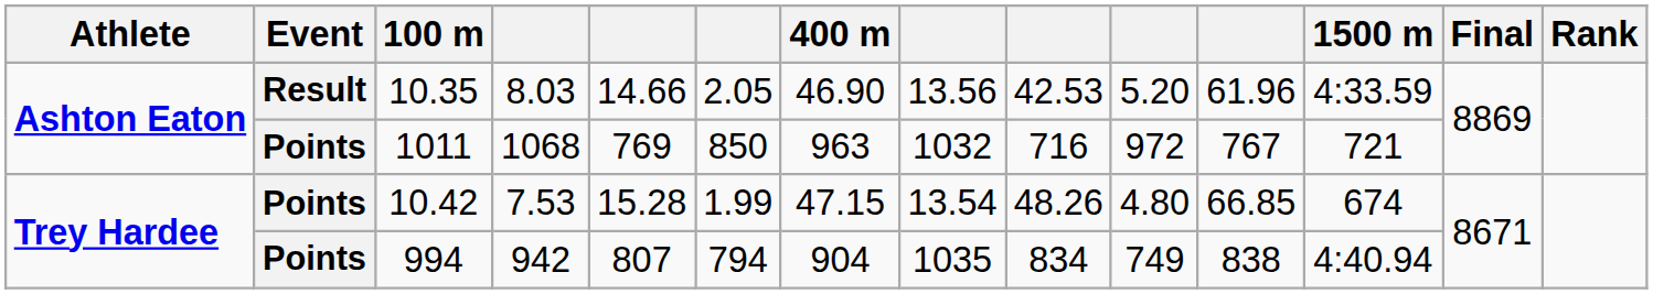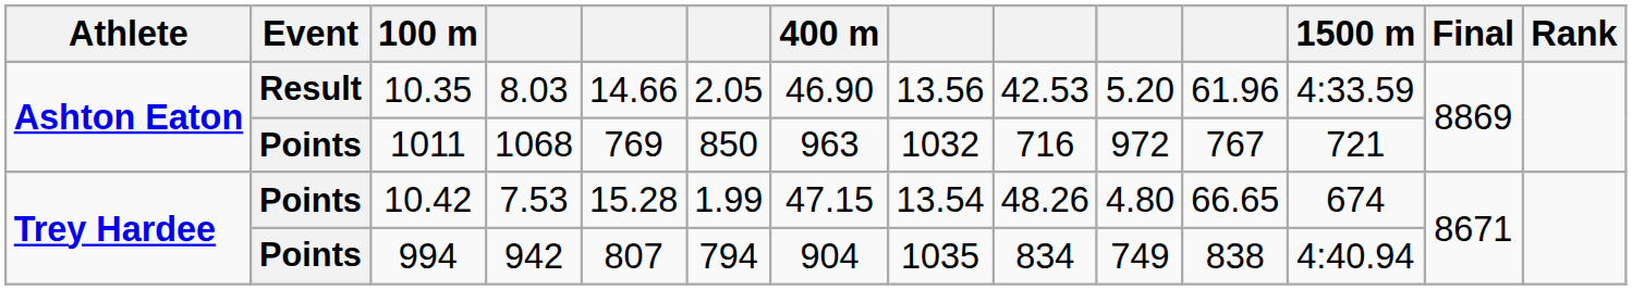 <table class=wikitable style=font-size:90%;text-align:center>
 <tr>
 <th>Athlete</th>
 <th>Event</th>
 <th>100 m</th>
 <th></th>
 <th></th>
 <th></th>
 <th>400 m</th>
 <th></th>
 <th></th>
 <th></th>
 <th></th>
 <th>1500 m</th>
 <th>Final</th>
 <th>Rank</th>
 </tr>
 <tr>
 <td align=left rowspan=2><strong><a href='#'>Ashton Eaton</a></strong></td>
 <th style=font-size:95%>Result</th>
 <td>10.35</td>
 <td>8.03</td>
 <td>14.66</td>
 <td>2.05</td>
 <td>46.90</td>
 <td>13.56</td>
 <td>42.53</td>
 <td>5.20</td>
 <td>61.96</td>
 <td>4:33.59</td>
 <td rowspan=2>8869</td>
 <td rowspan=2></td>
 </tr>
 <tr>
 <th style=font-size:95%>Points</th>
 <td>1011</td>
 <td>1068</td>
 <td>769</td>
 <td>850</td>
 <td>963</td>
 <td>1032</td>
 <td>716</td>
 <td>972</td>
 <td>767</td>
 <td>721</td>
 </tr>
 <tr>
 <td align=left rowspan=2><strong><a href='#'>Trey Hardee</a></strong></td>
 <th style=font-size:95%>Points</th>
 <td>10.42</td>
 <td>7.53</td>
 <td>15.28</td>
 <td>1.99</td>
 <td>47.15</td>
 <td>13.54</td>
 <td>48.26</td>
 <td>4.80</td>
-<td>66.85</td>
+<td>66.65</td>
 <td>674</td>
 <td rowspan=2>8671</td>
 <td rowspan=2></td>
 </tr>
 <tr>
 <th style=font-size:95%>Points</th>
 <td>994</td>
 <td>942</td>
 <td>807</td>
 <td>794</td>
 <td>904</td>
 <td>1035</td>
 <td>834</td>
 <td>749</td>
 <td>838</td>
 <td>4:40.94</td>
 </tr>
 </table>
